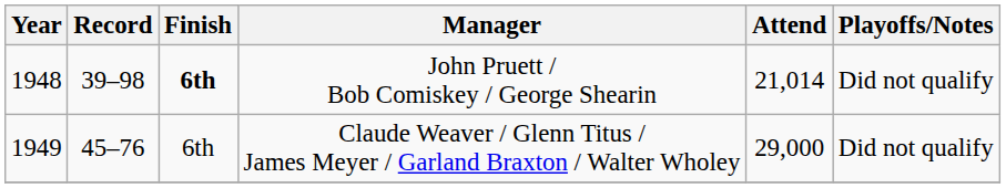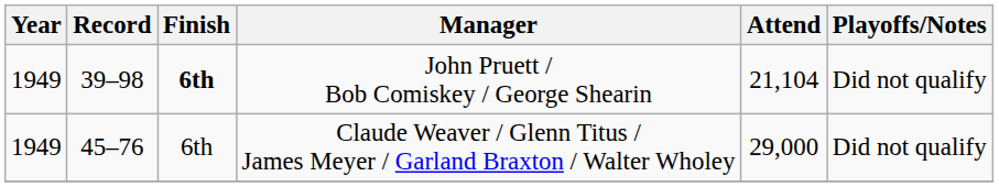 <table class="wikitable" style="text-align:center">
 <tr>
 <th>Year</th>
 <th>Record</th>
 <th>Finish</th>
 <th>Manager</th>
 <th>Attend</th>
 <th>Playoffs/Notes</th>
 </tr>
 <tr align=center>
-<td>1948</td>
+<td>1949</td>
 <td>39–98</td>
 <td><strong>6th</strong></td>
 <td>John Pruett  /<br> Bob Comiskey / George Shearin</td>
-<td>21,014</td>
+<td>21,104</td>
 <td>Did not qualify</td>
 </tr>
 <tr align=center>
 <td>1949</td>
 <td>45–76</td>
 <td>6th</td>
 <td>Claude Weaver / Glenn Titus /<br> James Meyer / <a href='#'>Garland Braxton</a> / Walter Wholey</td>
 <td>29,000</td>
 <td>Did not qualify</td>
 </tr>
 <tr align=center>
 </tr>
 </table>
